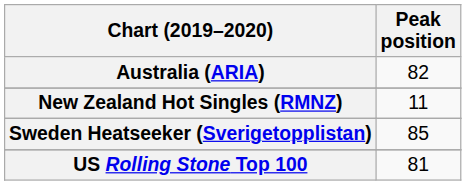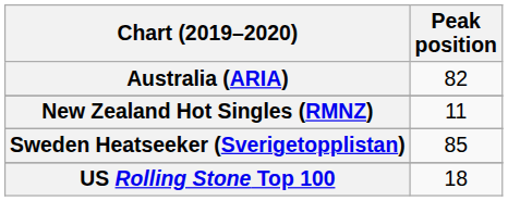 <table class="wikitable sortable plainrowheaders" style="text-align:center">
 <tr>
 <th scope="col">Chart (2019–2020)</th>
 <th scope="col">Peak<br>position</th>
 </tr>
 <tr>
 <th scope="row">Australia (<a href='#'>ARIA</a>)</th>
 <td>82</td>
 </tr>
 <tr>
 </tr>
 <tr>
 </tr>
 <tr>
 </tr>
 <tr>
 <th scope="row">New Zealand Hot Singles (<a href='#'>RMNZ</a>)</th>
 <td>11</td>
 </tr>
 <tr>
 </tr>
 <tr>
 <th scope="row">Sweden Heatseeker (<a href='#'>Sverigetopplistan</a>)</th>
 <td>85</td>
 </tr>
 <tr>
 </tr>
 <tr>
 </tr>
 <tr>
 </tr>
 <tr>
 </tr>
 <tr>
 </tr>
 <tr>
 <th scope="row">US <a href='#'><em>Rolling Stone</em> Top 100</a></th>
-<td>81</td>
+<td>18</td>
 </tr>
 </table>
